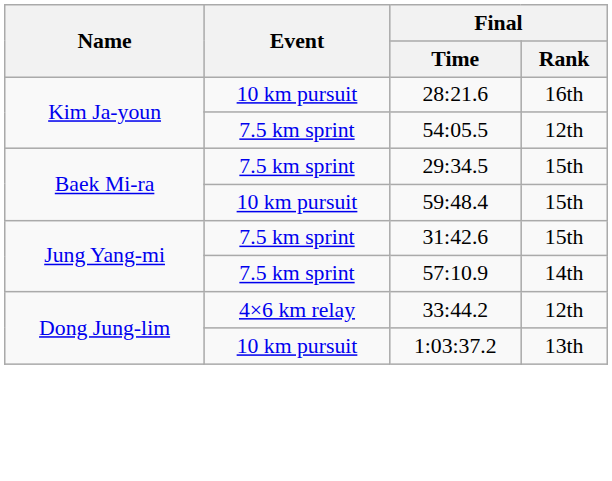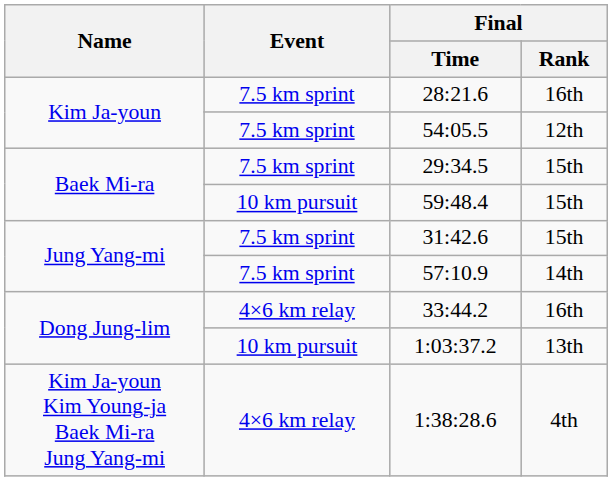 <table class="wikitable" style="font-size:90%; text-align:center; width:400px">
 <tr>
 <th rowspan=2>Name</th>
 <th rowspan=2>Event</th>
 <th colspan=2>Final</th>
 </tr>
 <tr>
 <th>Time</th>
 <th>Rank</th>
 </tr>
 <tr>
 <td rowspan=2><a href='#'>Kim Ja-youn</a></td>
-<td><a href='#'>10 km pursuit</a></td>
+<td><a href='#'>7.5 km sprint</a></td>
 <td>28:21.6</td>
 <td>16th</td>
 </tr>
 <tr>
 <td><a href='#'>7.5 km sprint</a></td>
 <td>54:05.5</td>
 <td>12th</td>
 </tr>
 <tr>
 <td rowspan=2><a href='#'>Baek Mi-ra</a></td>
 <td><a href='#'>7.5 km sprint</a></td>
 <td>29:34.5</td>
 <td>15th</td>
 </tr>
 <tr>
 <td><a href='#'>10 km pursuit</a></td>
 <td>59:48.4</td>
 <td>15th</td>
 </tr>
 <tr>
 <td rowspan=2><a href='#'>Jung Yang-mi</a></td>
 <td><a href='#'>7.5 km sprint</a></td>
 <td>31:42.6</td>
 <td>15th</td>
 </tr>
 <tr>
 <td><a href='#'>7.5 km sprint</a></td>
 <td>57:10.9</td>
 <td>14th</td>
 </tr>
 <tr>
 <td rowspan=2><a href='#'>Dong Jung-lim</a></td>
 <td><a href='#'>4×6 km relay</a></td>
 <td>33:44.2</td>
-<td>12th</td>
+<td>16th</td>
 </tr>
 <tr>
 <td><a href='#'>10 km pursuit</a></td>
 <td>1:03:37.2</td>
 <td>13th</td>
 </tr>
+<tr>
+<td><a href='#'>Kim Ja-youn</a> <br> <a href='#'>Kim Young-ja</a> <br> <a href='#'>Baek Mi-ra</a> <br> <a href='#'>Jung Yang-mi</a></td>
+<td><a href='#'>4×6 km relay</a></td>
+<td>1:38:28.6</td>
+<td>4th</td>
+</tr>
 </table>
